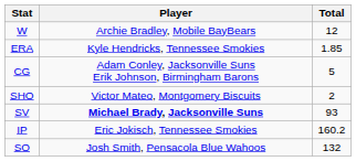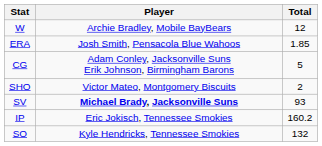 <table class="wikitable" width="40%" style="text-align:center;">
 <tr>
 <th width="5%">Stat</th>
 <th width="60%">Player</th>
 <th width="5%">Total</th>
 </tr>
 <tr>
 <td><a href='#'>W</a></td>
 <td><a href='#'>Archie Bradley</a>, <a href='#'>Mobile BayBears</a></td>
 <td>12</td>
 </tr>
 <tr>
 <td><a href='#'>ERA</a></td>
-<td><a href='#'>Kyle Hendricks</a>, <a href='#'>Tennessee Smokies</a></td>
+<td><a href='#'>Josh Smith</a>, <a href='#'>Pensacola Blue Wahoos</a></td>
 <td>1.85</td>
 </tr>
 <tr>
 <td><a href='#'>CG</a></td>
 <td><a href='#'>Adam Conley</a>, <a href='#'>Jacksonville Suns</a> <br> <a href='#'>Erik Johnson</a>, <a href='#'>Birmingham Barons</a></td>
 <td>5</td>
 </tr>
 <tr>
 <td><a href='#'>SHO</a></td>
 <td><a href='#'>Victor Mateo</a>, <a href='#'>Montgomery Biscuits</a></td>
 <td>2</td>
 </tr>
 <tr>
 <td><a href='#'>SV</a></td>
 <td><strong><a href='#'>Michael Brady</a>, <a href='#'>Jacksonville Suns</a></strong></td>
 <td>93</td>
 </tr>
 <tr>
 <td><a href='#'>IP</a></td>
 <td><a href='#'>Eric Jokisch</a>, <a href='#'>Tennessee Smokies</a></td>
 <td>160.2</td>
 </tr>
 <tr>
 <td><a href='#'>SO</a></td>
-<td><a href='#'>Josh Smith</a>, <a href='#'>Pensacola Blue Wahoos</a></td>
+<td><a href='#'>Kyle Hendricks</a>, <a href='#'>Tennessee Smokies</a></td>
 <td>132</td>
 </tr>
 </table>
